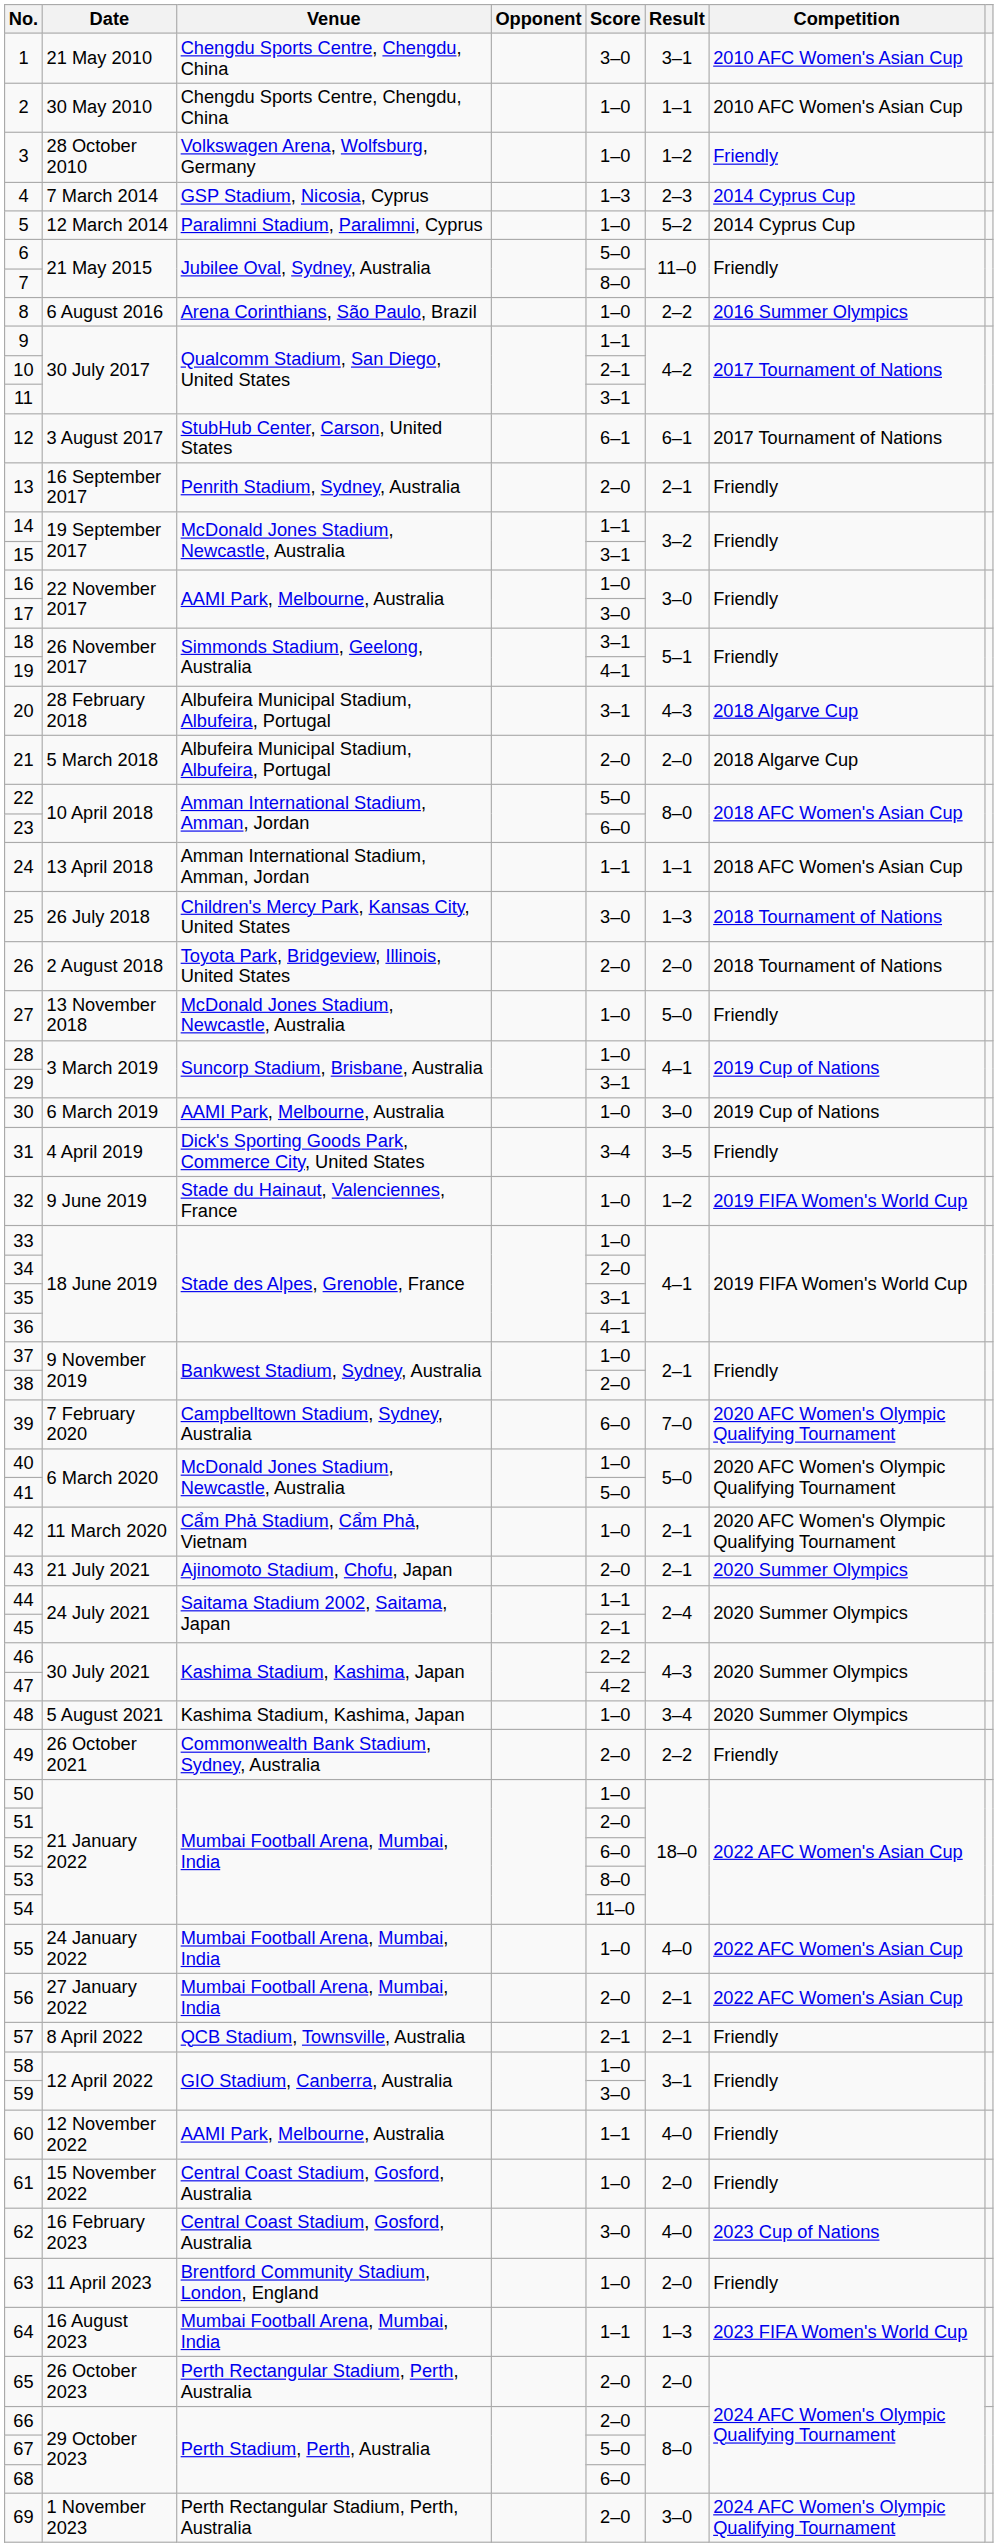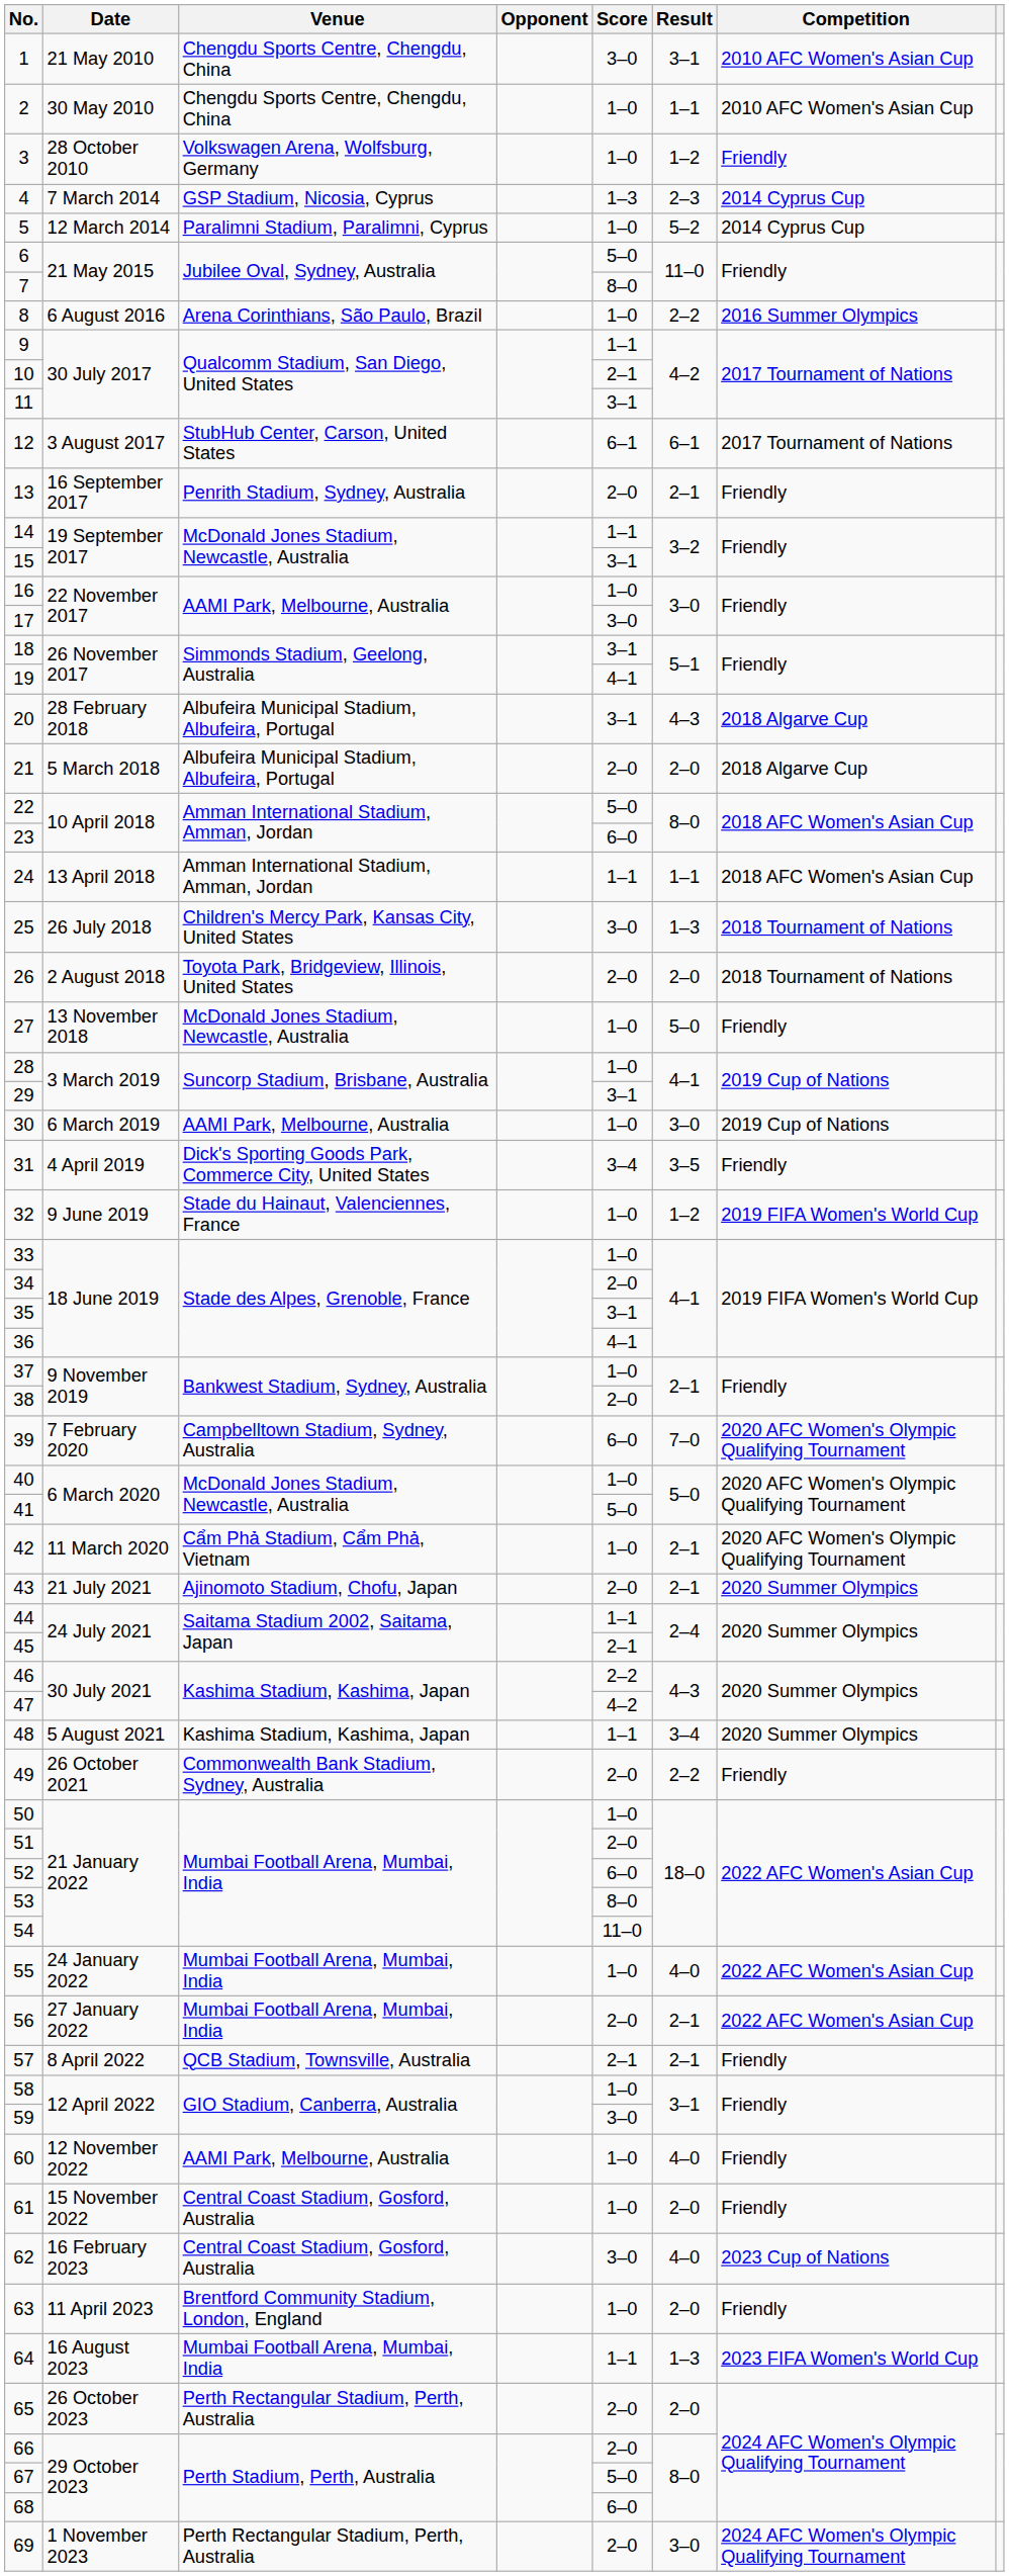 <table class="wikitable sortable">
 <tr>
 <th scope="col">No.</th>
 <th scope="col">Date</th>
 <th scope="col">Venue</th>
 <th scope="col">Opponent</th>
 <th scope="col">Score</th>
 <th scope="col">Result</th>
 <th scope="col">Competition</th>
 <th scope="col" class="unsortable"></th>
 </tr>
 <tr>
 <td align="center">1</td>
 <td>21 May 2010</td>
 <td><a href='#'>Chengdu Sports Centre</a>, <a href='#'>Chengdu</a>, China</td>
 <td></td>
 <td align="center">3–0</td>
 <td align="center">3–1</td>
 <td><a href='#'>2010 AFC Women's Asian Cup</a></td>
 <td></td>
 </tr>
 <tr>
 <td align="center">2</td>
 <td>30 May 2010</td>
 <td>Chengdu Sports Centre, Chengdu, China</td>
 <td></td>
 <td align="center">1–0</td>
 <td align="center">1–1</td>
 <td>2010 AFC Women's Asian Cup</td>
 <td></td>
 </tr>
 <tr>
 <td align="center">3</td>
 <td>28 October 2010</td>
 <td><a href='#'>Volkswagen Arena</a>, <a href='#'>Wolfsburg</a>, Germany</td>
 <td></td>
 <td align="center">1–0</td>
 <td align="center">1–2</td>
 <td><a href='#'>Friendly</a></td>
 <td></td>
 </tr>
 <tr>
 <td align="center">4</td>
 <td>7 March 2014</td>
 <td><a href='#'>GSP Stadium</a>, <a href='#'>Nicosia</a>, Cyprus</td>
 <td></td>
 <td align="center">1–3</td>
 <td align="center">2–3</td>
 <td><a href='#'>2014 Cyprus Cup</a></td>
 <td></td>
 </tr>
 <tr>
 <td align="center">5</td>
 <td>12 March 2014</td>
 <td><a href='#'>Paralimni Stadium</a>, <a href='#'>Paralimni</a>, Cyprus</td>
 <td></td>
 <td align="center">1–0</td>
 <td align="center">5–2</td>
 <td>2014 Cyprus Cup</td>
 <td></td>
 </tr>
 <tr>
 <td align="center">6</td>
 <td rowspan="2">21 May 2015</td>
 <td rowspan="2"><a href='#'>Jubilee Oval</a>, <a href='#'>Sydney</a>, Australia</td>
 <td rowspan="2"></td>
 <td align="center">5–0</td>
 <td rowspan=2; align="center">11–0</td>
 <td rowspan="2">Friendly</td>
 <td rowspan="2"></td>
 </tr>
 <tr>
 <td align="center">7</td>
 <td align="center">8–0</td>
 </tr>
 <tr>
 <td align="center">8</td>
 <td>6 August 2016</td>
 <td><a href='#'>Arena Corinthians</a>, <a href='#'>São Paulo</a>, Brazil</td>
 <td></td>
 <td align="center">1–0</td>
 <td align="center">2–2</td>
 <td><a href='#'>2016 Summer Olympics</a></td>
 <td></td>
 </tr>
 <tr>
 <td align="center">9</td>
 <td rowspan="3">30 July 2017</td>
 <td rowspan="3"><a href='#'>Qualcomm Stadium</a>, <a href='#'>San Diego</a>, United States</td>
 <td rowspan="3"></td>
 <td align="center">1–1</td>
 <td rowspan=3; align="center">4–2</td>
 <td rowspan="3"><a href='#'>2017 Tournament of Nations</a></td>
 <td rowspan="3"></td>
 </tr>
 <tr>
 <td align="center">10</td>
 <td align="center">2–1</td>
 </tr>
 <tr>
 <td align="center">11</td>
 <td align="center">3–1</td>
 </tr>
 <tr>
 <td align="center">12</td>
 <td>3 August 2017</td>
 <td><a href='#'>StubHub Center</a>, <a href='#'>Carson</a>, United States</td>
 <td></td>
 <td align="center">6–1</td>
 <td align="center">6–1</td>
 <td>2017 Tournament of Nations</td>
 <td></td>
 </tr>
 <tr>
 <td align="center">13</td>
 <td>16 September 2017</td>
 <td><a href='#'>Penrith Stadium</a>, <a href='#'>Sydney</a>, Australia</td>
 <td></td>
 <td align="center">2–0</td>
 <td align="center">2–1</td>
 <td>Friendly</td>
 <td></td>
 </tr>
 <tr>
 <td align="center">14</td>
 <td rowspan="2">19 September 2017</td>
 <td rowspan="2"><a href='#'>McDonald Jones Stadium</a>, <a href='#'>Newcastle</a>, Australia</td>
 <td rowspan="2"></td>
 <td align="center">1–1</td>
 <td rowspan=2; align="center">3–2</td>
 <td rowspan="2">Friendly</td>
 <td rowspan="2"></td>
 </tr>
 <tr>
 <td align="center">15</td>
 <td align="center">3–1</td>
 </tr>
 <tr>
 <td align="center">16</td>
 <td rowspan="2">22 November 2017</td>
 <td rowspan="2"><a href='#'>AAMI Park</a>, <a href='#'>Melbourne</a>, Australia</td>
 <td rowspan="2"></td>
 <td align="center">1–0</td>
 <td rowspan=2; align="center">3–0</td>
 <td rowspan="2">Friendly</td>
 <td rowspan="2"></td>
 </tr>
 <tr>
 <td align="center">17</td>
 <td align="center">3–0</td>
 </tr>
 <tr>
 <td align="center">18</td>
 <td rowspan="2">26 November 2017</td>
 <td rowspan="2"><a href='#'>Simmonds Stadium</a>, <a href='#'>Geelong</a>, Australia</td>
 <td rowspan="2"></td>
 <td align="center">3–1</td>
 <td rowspan=2; align="center">5–1</td>
 <td rowspan="2">Friendly</td>
 <td rowspan="2"></td>
 </tr>
 <tr>
 <td align="center">19</td>
 <td align="center">4–1</td>
 </tr>
 <tr>
 <td align="center">20</td>
 <td>28 February 2018</td>
 <td>Albufeira Municipal Stadium, <a href='#'>Albufeira</a>, Portugal</td>
 <td></td>
 <td align="center">3–1</td>
 <td align="center">4–3</td>
 <td><a href='#'>2018 Algarve Cup</a></td>
 <td></td>
 </tr>
 <tr>
 <td align="center">21</td>
 <td>5 March 2018</td>
 <td>Albufeira Municipal Stadium, <a href='#'>Albufeira</a>, Portugal</td>
 <td></td>
 <td align="center">2–0</td>
 <td align="center">2–0</td>
 <td>2018 Algarve Cup</td>
 <td></td>
 </tr>
 <tr>
 <td align="center">22</td>
 <td rowspan="2">10 April 2018</td>
 <td rowspan="2"><a href='#'>Amman International Stadium</a>, <a href='#'>Amman</a>, Jordan</td>
 <td rowspan="2"></td>
 <td align="center">5–0</td>
 <td rowspan=2; align="center">8–0</td>
 <td rowspan="2"><a href='#'>2018 AFC Women's Asian Cup</a></td>
 <td rowspan="2"></td>
 </tr>
 <tr>
 <td align="center">23</td>
 <td align="center">6–0</td>
 </tr>
 <tr>
 <td align="center">24</td>
 <td>13 April 2018</td>
 <td>Amman International Stadium, Amman, Jordan</td>
 <td></td>
 <td align="center">1–1</td>
 <td align="center">1–1</td>
 <td>2018 AFC Women's Asian Cup</td>
 <td></td>
 </tr>
 <tr>
 <td align="center">25</td>
 <td>26 July 2018</td>
 <td><a href='#'>Children's Mercy Park</a>, <a href='#'>Kansas City</a>, United States</td>
 <td></td>
 <td align="center">3–0</td>
 <td align="center">1–3</td>
 <td><a href='#'>2018 Tournament of Nations</a></td>
 <td></td>
 </tr>
 <tr>
 <td align="center">26</td>
 <td>2 August 2018</td>
 <td><a href='#'>Toyota Park</a>, <a href='#'>Bridgeview</a>, <a href='#'>Illinois</a>, United States</td>
 <td></td>
 <td align="center">2–0</td>
 <td align="center">2–0</td>
 <td>2018 Tournament of Nations</td>
 <td></td>
 </tr>
 <tr>
 <td align="center">27</td>
 <td>13 November 2018</td>
 <td><a href='#'>McDonald Jones Stadium</a>, <a href='#'>Newcastle</a>, Australia</td>
 <td></td>
 <td align="center">1–0</td>
 <td align="center">5–0</td>
 <td>Friendly</td>
 <td></td>
 </tr>
 <tr>
 <td align="center">28</td>
 <td rowspan="2">3 March 2019</td>
 <td rowspan="2"><a href='#'>Suncorp Stadium</a>, <a href='#'>Brisbane</a>, Australia</td>
 <td rowspan="2"></td>
 <td align="center">1–0</td>
 <td rowspan=2; align="center">4–1</td>
 <td rowspan="2"><a href='#'>2019 Cup of Nations</a></td>
 <td rowspan="2"></td>
 </tr>
 <tr>
 <td align="center">29</td>
 <td align="center">3–1</td>
 </tr>
 <tr>
 <td align="center">30</td>
 <td>6 March 2019</td>
 <td><a href='#'>AAMI Park</a>, <a href='#'>Melbourne</a>, Australia</td>
 <td></td>
 <td align="center">1–0</td>
 <td align="center">3–0</td>
 <td>2019 Cup of Nations</td>
 <td></td>
 </tr>
 <tr>
 <td align="center">31</td>
 <td>4 April 2019</td>
 <td><a href='#'>Dick's Sporting Goods Park</a>, <a href='#'>Commerce City</a>, United States</td>
 <td></td>
 <td align="center">3–4</td>
 <td align="center">3–5</td>
 <td>Friendly</td>
 <td></td>
 </tr>
 <tr>
 <td align="center">32</td>
 <td>9 June 2019</td>
 <td><a href='#'>Stade du Hainaut</a>, <a href='#'>Valenciennes</a>, France</td>
 <td></td>
 <td align="center">1–0</td>
 <td align="center">1–2</td>
 <td><a href='#'>2019 FIFA Women's World Cup</a></td>
 <td></td>
 </tr>
 <tr>
 <td align="center">33</td>
 <td rowspan="4">18 June 2019</td>
 <td rowspan="4"><a href='#'>Stade des Alpes</a>, <a href='#'>Grenoble</a>, France</td>
 <td rowspan="4"></td>
 <td align="center">1–0</td>
 <td align="center" rowspan="4">4–1</td>
 <td rowspan="4">2019 FIFA Women's World Cup</td>
 <td rowspan="4"></td>
 </tr>
 <tr>
 <td align="center">34</td>
 <td align="center">2–0</td>
 </tr>
 <tr>
 <td align="center">35</td>
 <td align="center">3–1</td>
 </tr>
 <tr>
 <td align="center">36</td>
 <td align="center">4–1</td>
 </tr>
 <tr>
 <td align="center">37</td>
 <td rowspan="2">9 November 2019</td>
 <td rowspan="2"><a href='#'>Bankwest Stadium</a>, <a href='#'>Sydney</a>, Australia</td>
 <td rowspan="2"></td>
 <td align="center">1–0</td>
 <td align="center" rowspan="2">2–1</td>
 <td rowspan="2">Friendly</td>
 <td rowspan="2"></td>
 </tr>
 <tr>
 <td align="center">38</td>
 <td align="center">2–0</td>
 </tr>
 <tr>
 <td align="center">39</td>
 <td>7 February 2020</td>
 <td><a href='#'>Campbelltown Stadium</a>, <a href='#'>Sydney</a>, Australia</td>
 <td></td>
 <td align="center">6–0</td>
 <td align="center">7–0</td>
 <td><a href='#'>2020 AFC Women's Olympic Qualifying Tournament</a></td>
 <td></td>
 </tr>
 <tr>
 <td align="center">40</td>
 <td rowspan="2">6 March 2020</td>
 <td rowspan="2"><a href='#'>McDonald Jones Stadium</a>, <a href='#'>Newcastle</a>, Australia</td>
 <td rowspan="2"></td>
 <td align="center">1–0</td>
 <td align="center" rowspan="2">5–0</td>
 <td rowspan="2">2020 AFC Women's Olympic Qualifying Tournament</td>
 <td rowspan="2"></td>
 </tr>
 <tr>
 <td align="center">41</td>
 <td align="center">5–0</td>
 </tr>
 <tr>
 <td align="center">42</td>
 <td>11 March 2020</td>
 <td><a href='#'>Cẩm Phả Stadium</a>, <a href='#'>Cẩm Phả</a>, Vietnam</td>
 <td></td>
 <td align="center">1–0</td>
 <td align="center">2–1</td>
 <td>2020 AFC Women's Olympic Qualifying Tournament</td>
 <td></td>
 </tr>
 <tr>
 <td align="center">43</td>
 <td>21 July 2021</td>
 <td><a href='#'>Ajinomoto Stadium</a>, <a href='#'>Chofu</a>, Japan</td>
 <td></td>
 <td align="center">2–0</td>
 <td align="center">2–1</td>
 <td><a href='#'>2020 Summer Olympics</a></td>
 <td></td>
 </tr>
 <tr>
 <td align="center">44</td>
 <td rowspan="2">24 July 2021</td>
 <td rowspan="2"><a href='#'>Saitama Stadium 2002</a>, <a href='#'>Saitama</a>, Japan</td>
 <td rowspan="2"></td>
 <td align="center">1–1</td>
 <td rowspan=2 align="center">2–4</td>
 <td rowspan="2">2020 Summer Olympics</td>
 <td rowspan="2"></td>
 </tr>
 <tr>
 <td align="center">45</td>
 <td align="center">2–1</td>
 </tr>
 <tr>
 <td align="center">46</td>
 <td rowspan="2">30 July 2021</td>
 <td rowspan="2"><a href='#'>Kashima Stadium</a>, <a href='#'>Kashima</a>, Japan</td>
 <td rowspan="2"></td>
 <td align="center">2–2</td>
 <td rowspan=2 align="center">4–3</td>
 <td rowspan="2">2020 Summer Olympics</td>
 <td rowspan="2"></td>
 </tr>
 <tr>
 <td align="center">47</td>
 <td align="center">4–2</td>
 </tr>
 <tr>
 <td align="center">48</td>
 <td>5 August 2021</td>
 <td>Kashima Stadium, Kashima, Japan</td>
 <td></td>
-<td align="center">1–0</td>
+<td align="center">1–1</td>
 <td align="center">3–4</td>
 <td>2020 Summer Olympics</td>
 <td></td>
 </tr>
 <tr>
 <td align="center">49</td>
 <td>26 October 2021</td>
 <td><a href='#'>Commonwealth Bank Stadium</a>, <a href='#'>Sydney</a>, Australia</td>
 <td></td>
 <td align="center">2–0</td>
 <td align="center">2–2</td>
 <td>Friendly</td>
 <td></td>
 </tr>
 <tr>
 <td align="center">50</td>
 <td rowspan=5>21 January 2022</td>
 <td rowspan="5"><a href='#'>Mumbai Football Arena</a>, <a href='#'>Mumbai</a>, <a href='#'>India</a></td>
 <td rowspan="5"></td>
 <td align="center">1–0</td>
 <td align="center" rowspan="5">18–0</td>
 <td rowspan="5"><a href='#'>2022 AFC Women's Asian Cup</a></td>
 <td rowspan="5"></td>
 </tr>
 <tr>
 <td align="center">51</td>
 <td align="center">2–0</td>
 </tr>
 <tr>
 <td align="center">52</td>
 <td align="center">6–0</td>
 </tr>
 <tr>
 <td align="center">53</td>
 <td align="center">8–0</td>
 </tr>
 <tr>
 <td align="center">54</td>
 <td align="center">11–0</td>
 </tr>
 <tr>
 <td align="center">55</td>
 <td>24 January 2022</td>
 <td><a href='#'>Mumbai Football Arena</a>, <a href='#'>Mumbai</a>, <a href='#'>India</a></td>
 <td></td>
 <td align="center">1–0</td>
 <td align="center">4–0</td>
 <td><a href='#'>2022 AFC Women's Asian Cup</a></td>
 <td></td>
 </tr>
 <tr>
 <td align="center">56</td>
 <td>27 January 2022</td>
 <td><a href='#'>Mumbai Football Arena</a>, <a href='#'>Mumbai</a>, <a href='#'>India</a></td>
 <td></td>
 <td align="center">2–0</td>
 <td align="center">2–1</td>
 <td><a href='#'>2022 AFC Women's Asian Cup</a></td>
 <td></td>
 </tr>
 <tr>
 <td align="center">57</td>
 <td>8 April 2022</td>
 <td><a href='#'>QCB Stadium</a>, <a href='#'>Townsville</a>, Australia</td>
 <td></td>
 <td align="center">2–1</td>
 <td align="center">2–1</td>
 <td>Friendly</td>
 <td></td>
 </tr>
 <tr>
 <td align="center">58</td>
 <td rowspan="2">12 April 2022</td>
 <td rowspan="2"><a href='#'>GIO Stadium</a>, <a href='#'>Canberra</a>, Australia</td>
 <td rowspan="2"></td>
 <td align="center">1–0</td>
 <td rowspan="2" align="center">3–1</td>
 <td rowspan="2">Friendly</td>
 <td rowspan="2"></td>
 </tr>
 <tr>
 <td align="center">59</td>
 <td align="center">3–0</td>
 </tr>
 <tr>
 <td align="center">60</td>
 <td>12 November 2022</td>
 <td><a href='#'>AAMI Park</a>, <a href='#'>Melbourne</a>, Australia</td>
 <td></td>
-<td align="center">1–1</td>
+<td align="center">1–0</td>
 <td align="center">4–0</td>
 <td>Friendly</td>
 <td></td>
 </tr>
 <tr>
 <td align="center">61</td>
 <td>15 November 2022</td>
 <td><a href='#'>Central Coast Stadium</a>, <a href='#'>Gosford</a>, Australia</td>
 <td></td>
 <td align="center">1–0</td>
 <td align="center">2–0</td>
 <td>Friendly</td>
 <td></td>
 </tr>
 <tr>
 <td align="center">62</td>
 <td>16 February 2023</td>
 <td><a href='#'>Central Coast Stadium</a>, <a href='#'>Gosford</a>, Australia</td>
 <td></td>
 <td align="center">3–0</td>
 <td align="center">4–0</td>
 <td><a href='#'>2023 Cup of Nations</a></td>
 <td></td>
 </tr>
 <tr>
 <td align="center">63</td>
 <td>11 April 2023</td>
 <td><a href='#'>Brentford Community Stadium</a>, <a href='#'>London</a>, England</td>
 <td></td>
 <td align="center">1–0</td>
 <td align="center">2–0</td>
 <td>Friendly</td>
 <td></td>
 </tr>
 <tr>
 <td align="center">64</td>
 <td>16 August 2023</td>
 <td><a href='#'>Mumbai Football Arena</a>, <a href='#'>Mumbai</a>, <a href='#'>India</a></td>
 <td></td>
 <td align="center">1–1</td>
 <td align="center">1–3</td>
 <td><a href='#'>2023 FIFA Women's World Cup</a></td>
 <td></td>
 </tr>
 <tr>
 <td align="center">65</td>
 <td>26 October 2023</td>
 <td><a href='#'>Perth Rectangular Stadium</a>, <a href='#'>Perth</a>, Australia</td>
 <td></td>
 <td align="center">2–0</td>
 <td align="center">2–0</td>
 <td rowspan="4"><a href='#'>2024 AFC Women's Olympic Qualifying Tournament</a></td>
 <td></td>
 </tr>
 <tr>
 <td align="center">66</td>
 <td rowspan="3">29 October 2023</td>
 <td rowspan="3"><a href='#'>Perth Stadium</a>, <a href='#'>Perth</a>, Australia</td>
 <td rowspan="3"></td>
 <td align="center">2–0</td>
 <td rowspan="3" style="text-align:center">8–0</td>
 <td rowspan="3"></td>
 </tr>
 <tr>
 <td align="center">67</td>
 <td align="center">5–0</td>
 </tr>
 <tr>
 <td align="center">68</td>
 <td align="center">6–0</td>
 </tr>
 <tr>
 <td align="center">69</td>
 <td>1 November 2023</td>
 <td>Perth Rectangular Stadium, Perth, Australia</td>
 <td></td>
 <td align=center>2–0</td>
 <td align=center>3–0</td>
 <td><a href='#'>2024 AFC Women's Olympic Qualifying Tournament</a></td>
 <td></td>
 </tr>
 </table>
